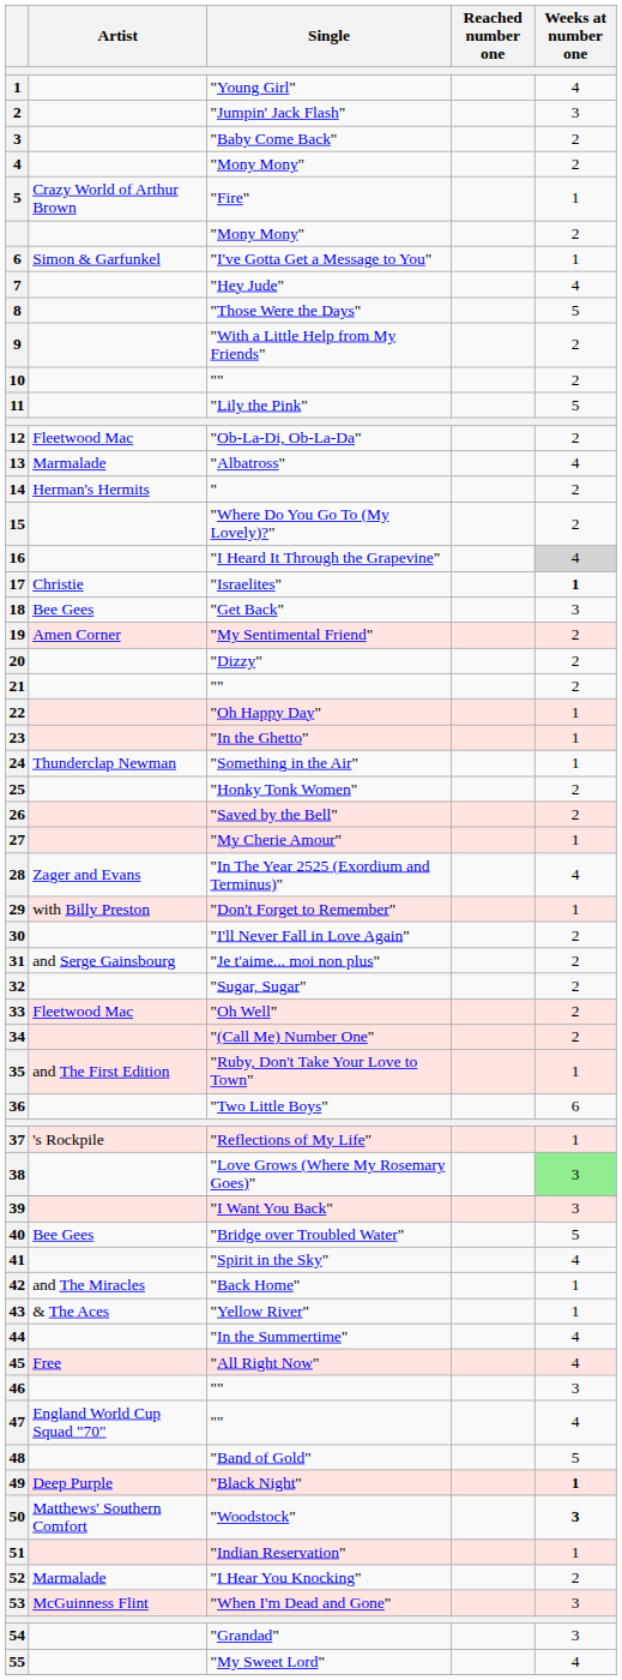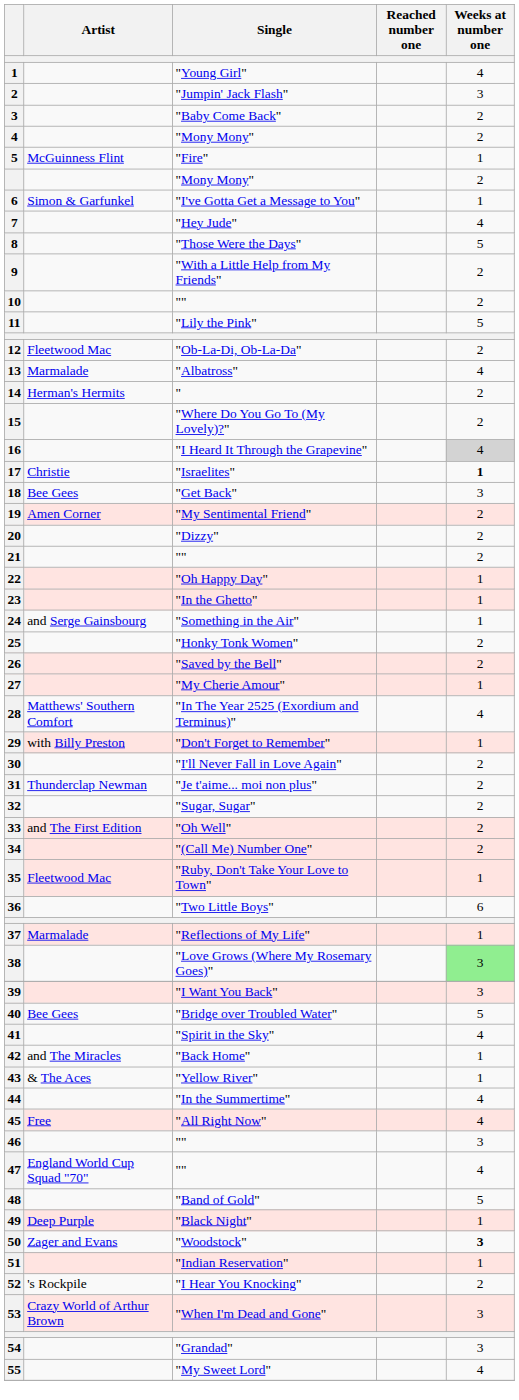 <table class="sortable plainrowheaders wikitable">
 <tr>
 <th scope=col></th>
 <th scope="col">Artist</th>
 <th scope="col">Single</th>
 <th scope="col">Reached<br>number one</th>
 <th scope="col">Weeks at<br>number one</th>
 </tr>
 <tr class=unsortable>
 <th scope=row style="text-align:center;" colspan=6></th>
 </tr>
 <tr>
 <th scope=row style="text-align:center;">1</th>
 <td></td>
 <td>"<a href='#'>Young Girl</a>"</td>
 <td></td>
 <td align=center>4</td>
 </tr>
 <tr>
 <th scope=row style="text-align:center;">2</th>
 <td></td>
 <td>"<a href='#'>Jumpin' Jack Flash</a>"</td>
 <td></td>
 <td align=center>3</td>
 </tr>
 <tr>
 <th scope=row style="text-align:center;">3</th>
 <td></td>
 <td>"<a href='#'>Baby Come Back</a>"</td>
 <td></td>
 <td align=center>2</td>
 </tr>
 <tr>
 <th scope=row style="text-align:center;">4</th>
 <td></td>
 <td>"<a href='#'>Mony Mony</a>"</td>
 <td></td>
 <td align=center>2</td>
 </tr>
 <tr>
 <th scope=row style="text-align:center;">5</th>
-<td><a href='#'>Crazy World of Arthur Brown</a></td>
+<td><a href='#'>McGuinness Flint</a></td>
 <td>"<a href='#'>Fire</a>"</td>
 <td></td>
 <td align=center>1</td>
 </tr>
 <tr>
 <th scope=row style="text-align:center;"></th>
 <td></td>
 <td>"<a href='#'>Mony Mony</a>"</td>
 <td></td>
 <td align=center>2</td>
 </tr>
 <tr>
 <th scope=row style="text-align:center;">6</th>
 <td><a href='#'>Simon & Garfunkel</a></td>
 <td>"<a href='#'>I've Gotta Get a Message to You</a>"</td>
 <td></td>
 <td align=center>1</td>
 </tr>
 <tr>
 <th scope=row style="text-align:center;">7</th>
 <td></td>
 <td>"<a href='#'>Hey Jude</a>"</td>
 <td></td>
 <td align=center>4</td>
 </tr>
 <tr>
 <th scope=row style="text-align:center;">8</th>
 <td></td>
 <td>"<a href='#'>Those Were the Days</a>"</td>
 <td></td>
 <td align=center>5</td>
 </tr>
 <tr>
 <th scope=row style="text-align:center;">9</th>
 <td></td>
 <td>"<a href='#'>With a Little Help from My Friends</a>"</td>
 <td></td>
 <td align=center>2</td>
 </tr>
 <tr>
 <th scope=row style="text-align:center;">10</th>
 <td></td>
 <td>""</td>
 <td></td>
 <td align=center>2</td>
 </tr>
 <tr>
 <th scope=row style="text-align:center;">11</th>
 <td></td>
 <td>"<a href='#'>Lily the Pink</a>"</td>
 <td></td>
 <td align=center>5</td>
 </tr>
 <tr class=unsortable>
 <th scope=row style="text-align:center;" colspan=6></th>
 </tr>
 <tr>
 <th scope=row style="text-align:center;">12</th>
 <td><a href='#'>Fleetwood Mac</a></td>
 <td>"<a href='#'>Ob-La-Di, Ob-La-Da</a>"</td>
 <td></td>
 <td align=center>2</td>
 </tr>
 <tr>
 <th scope=row style="text-align:center;">13</th>
 <td><a href='#'>Marmalade</a></td>
 <td>"<a href='#'>Albatross</a>"</td>
 <td></td>
 <td align=center>4</td>
 </tr>
 <tr>
 <th scope=row style="text-align:center;">14</th>
 <td><a href='#'>Herman's Hermits</a></td>
 <td>"</td>
 <td></td>
 <td align=center>2</td>
 </tr>
 <tr>
 <th scope=row style="text-align:center;">15</th>
 <td></td>
 <td>"<a href='#'>Where Do You Go To (My Lovely)?</a>"</td>
 <td></td>
 <td align=center>2</td>
 </tr>
 <tr>
 <th scope=row style="text-align:center;">16</th>
 <td></td>
 <td>"<a href='#'>I Heard It Through the Grapevine</a>"</td>
 <td></td>
 <td align=center style="background: lightgrey;">4</td>
 </tr>
 <tr>
 <th scope=row style="text-align:center;">17</th>
 <td><a href='#'>Christie</a></td>
 <td>"<a href='#'>Israelites</a>"</td>
 <td></td>
 <td align=center><strong>1</strong></td>
 </tr>
 <tr>
 <th scope=row style="text-align:center;">18</th>
 <td><a href='#'>Bee Gees</a></td>
 <td>"<a href='#'>Get Back</a>"</td>
 <td></td>
 <td align=center>3</td>
 </tr>
 <tr bgcolor=mistyrose>
 <th scope=row style="text-align:center;">19</th>
 <td><a href='#'>Amen Corner</a></td>
 <td bgcolor=mistyrose>"<a href='#'>My Sentimental Friend</a>" </td>
 <td></td>
 <td align=center>2</td>
 </tr>
 <tr>
 <th scope=row style="text-align:center;">20</th>
 <td></td>
 <td>"<a href='#'>Dizzy</a>"</td>
 <td></td>
 <td align=center>2</td>
 </tr>
 <tr>
 <th scope=row style="text-align:center;">21</th>
 <td></td>
 <td>""</td>
 <td></td>
 <td align=center>2</td>
 </tr>
 <tr bgcolor=mistyrose>
 <th scope=row style="text-align:center;">22</th>
 <td></td>
 <td bgcolor=mistyrose>"<a href='#'>Oh Happy Day</a>" </td>
 <td></td>
 <td align=center>1</td>
 </tr>
 <tr bgcolor=mistyrose>
 <th scope=row style="text-align:center;">23</th>
 <td></td>
 <td bgcolor=mistyrose>"<a href='#'>In the Ghetto</a>" </td>
 <td></td>
 <td align=center>1</td>
 </tr>
 <tr>
 <th scope=row style="text-align:center;">24</th>
-<td><a href='#'>Thunderclap Newman</a></td>
+<td> and <a href='#'>Serge Gainsbourg</a></td>
 <td>"<a href='#'>Something in the Air</a>"</td>
 <td></td>
 <td align=center>1</td>
 </tr>
 <tr>
 <th scope=row style="text-align:center;">25</th>
 <td></td>
 <td>"<a href='#'>Honky Tonk Women</a>"</td>
 <td></td>
 <td align=center>2</td>
 </tr>
 <tr bgcolor=mistyrose>
 <th scope=row style="text-align:center;">26</th>
 <td></td>
 <td bgcolor=mistyrose>"<a href='#'>Saved by the Bell</a>" </td>
 <td></td>
 <td align=center>2</td>
 </tr>
 <tr bgcolor=mistyrose>
 <th scope=row style="text-align:center;">27</th>
 <td></td>
 <td bgcolor=mistyrose>"<a href='#'>My Cherie Amour</a>" </td>
 <td></td>
 <td align=center>1</td>
 </tr>
 <tr>
 <th scope=row style="text-align:center;">28</th>
-<td><a href='#'>Zager and Evans</a></td>
+<td><a href='#'>Matthews' Southern Comfort</a></td>
 <td>"<a href='#'>In The Year 2525 (Exordium and Terminus)</a>"</td>
 <td></td>
 <td align=center>4</td>
 </tr>
 <tr bgcolor=mistyrose>
 <th scope=row style="text-align:center;">29</th>
 <td> with <a href='#'>Billy Preston</a></td>
 <td bgcolor=mistyrose>"<a href='#'>Don't Forget to Remember</a>" </td>
 <td></td>
 <td align=center>1</td>
 </tr>
 <tr>
 <th scope=row style="text-align:center;">30</th>
 <td></td>
 <td>"<a href='#'>I'll Never Fall in Love Again</a>"</td>
 <td></td>
 <td align=center>2</td>
 </tr>
 <tr>
 <th scope=row style="text-align:center;">31</th>
-<td> and <a href='#'>Serge Gainsbourg</a></td>
+<td><a href='#'>Thunderclap Newman</a></td>
 <td>"<a href='#'>Je t'aime... moi non plus</a>"</td>
 <td></td>
 <td align=center>2</td>
 </tr>
 <tr>
 <th scope=row style="text-align:center;">32</th>
 <td></td>
 <td>"<a href='#'>Sugar, Sugar</a>"</td>
 <td></td>
 <td align=center>2</td>
 </tr>
 <tr bgcolor=mistyrose>
 <th scope=row style="text-align:center;">33</th>
-<td><a href='#'>Fleetwood Mac</a></td>
+<td> and <a href='#'>The First Edition</a></td>
 <td bgcolor=mistyrose>"<a href='#'>Oh Well</a>" </td>
 <td></td>
 <td align=center>2</td>
 </tr>
 <tr bgcolor=mistyrose>
 <th scope=row style="text-align:center;">34</th>
 <td></td>
 <td bgcolor=mistyrose>"<a href='#'>(Call Me) Number One</a>" </td>
 <td></td>
 <td align=center>2</td>
 </tr>
 <tr bgcolor=mistyrose>
 <th scope=row style="text-align:center;">35</th>
-<td> and <a href='#'>The First Edition</a></td>
+<td><a href='#'>Fleetwood Mac</a></td>
 <td bgcolor=mistyrose>"<a href='#'>Ruby, Don't Take Your Love to Town</a>" </td>
 <td></td>
 <td align=center>1</td>
 </tr>
 <tr>
 <th scope=row style="text-align:center;">36</th>
 <td></td>
 <td>"<a href='#'>Two Little Boys</a>"</td>
 <td></td>
 <td align=center>6</td>
 </tr>
 <tr class=unsortable>
 <th scope=row style="text-align:center;" colspan=6></th>
 </tr>
 <tr bgcolor=mistyrose>
 <th scope=row style="text-align:center;">37</th>
-<td>'s Rockpile</td>
+<td><a href='#'>Marmalade</a></td>
 <td bgcolor=mistyrose>"<a href='#'>Reflections of My Life</a>" </td>
 <td></td>
 <td align=center>1</td>
 </tr>
 <tr>
 <th scope=row style="text-align:center;">38</th>
 <td></td>
 <td>"<a href='#'>Love Grows (Where My Rosemary Goes)</a>"</td>
 <td></td>
 <td align=center style="background: lightgreen;">3</td>
 </tr>
 <tr>
 </tr>
 <tr bgcolor=mistyrose>
 <th scope=row style="text-align:center;">39</th>
 <td></td>
 <td bgcolor=mistyrose>"<a href='#'>I Want You Back</a>" </td>
 <td></td>
 <td align=center>3</td>
 </tr>
 <tr>
 <th scope=row style="text-align:center;">40</th>
 <td><a href='#'>Bee Gees</a></td>
 <td>"<a href='#'>Bridge over Troubled Water</a>"</td>
 <td></td>
 <td align=center>5</td>
 </tr>
 <tr>
 <th scope=row style="text-align:center;">41</th>
 <td></td>
 <td>"<a href='#'>Spirit in the Sky</a>"</td>
 <td></td>
 <td align=center>4</td>
 </tr>
 <tr>
 <th scope=row style="text-align:center;">42</th>
 <td> and <a href='#'>The Miracles</a></td>
 <td>"<a href='#'>Back Home</a>"</td>
 <td></td>
 <td align=center>1</td>
 </tr>
 <tr>
 <th scope=row style="text-align:center;">43</th>
 <td> & <a href='#'>The Aces</a></td>
 <td>"<a href='#'>Yellow River</a>"</td>
 <td></td>
 <td align=center>1</td>
 </tr>
 <tr>
 <th scope=row style="text-align:center;">44</th>
 <td></td>
 <td>"<a href='#'>In the Summertime</a>"</td>
 <td></td>
 <td align=center>4</td>
 </tr>
 <tr bgcolor=mistyrose>
 <th scope=row style="text-align:center;">45</th>
 <td><a href='#'>Free</a></td>
 <td bgcolor=mistyrose>"<a href='#'>All Right Now</a>" </td>
 <td></td>
 <td align=center>4</td>
 </tr>
 <tr>
 <th scope=row style="text-align:center;">46</th>
 <td></td>
 <td>""</td>
 <td></td>
 <td align=center>3</td>
 </tr>
 <tr>
 <th scope=row style="text-align:center;">47</th>
 <td><a href='#'>England World Cup Squad "70"</a></td>
 <td>""</td>
 <td></td>
 <td align=center>4</td>
 </tr>
 <tr>
 <th scope=row style="text-align:center;">48</th>
 <td></td>
 <td>"<a href='#'>Band of Gold</a>"</td>
 <td></td>
 <td align=center>5</td>
 </tr>
 <tr bgcolor=mistyrose>
 <th scope=row style="text-align:center;">49</th>
 <td><a href='#'>Deep Purple</a></td>
 <td bgcolor=mistyrose>"<a href='#'>Black Night</a>" </td>
 <td></td>
-<td align=center><strong>1</strong></td>
+<td align=center>1</td>
 </tr>
 <tr>
 <th scope=row style="text-align:center;">50</th>
-<td><a href='#'>Matthews' Southern Comfort</a></td>
+<td><a href='#'>Zager and Evans</a></td>
 <td>"<a href='#'>Woodstock</a>"</td>
 <td></td>
 <td align=center><strong>3</strong></td>
 </tr>
 <tr bgcolor=mistyrose>
 <th scope=row style="text-align:center;">51</th>
 <td></td>
 <td bgcolor=mistyrose>"<a href='#'>Indian Reservation</a>" </td>
 <td></td>
 <td align=center>1</td>
 </tr>
 <tr>
 <th scope=row style="text-align:center;">52</th>
-<td><a href='#'>Marmalade</a></td>
+<td>'s Rockpile</td>
 <td>"<a href='#'>I Hear You Knocking</a>"</td>
 <td></td>
 <td align=center>2</td>
 </tr>
 <tr bgcolor=mistyrose>
 <th scope=row style="text-align:center;">53</th>
-<td><a href='#'>McGuinness Flint</a></td>
+<td><a href='#'>Crazy World of Arthur Brown</a></td>
 <td bgcolor=mistyrose>"<a href='#'>When I'm Dead and Gone</a>" </td>
 <td></td>
 <td align=center>3</td>
 </tr>
 <tr class=unsortable>
 <th scope=row style="text-align:center;" colspan=6></th>
 </tr>
 <tr>
 <th scope=row style="text-align:center;">54</th>
 <td></td>
 <td>"<a href='#'>Grandad</a>"</td>
 <td></td>
 <td align=center>3</td>
 </tr>
 <tr>
 <th scope=row style="text-align:center;">55</th>
 <td></td>
 <td>"<a href='#'>My Sweet Lord</a>"</td>
 <td></td>
 <td align=center>4</td>
 </tr>
 <tr>
 </tr>
 </table>
